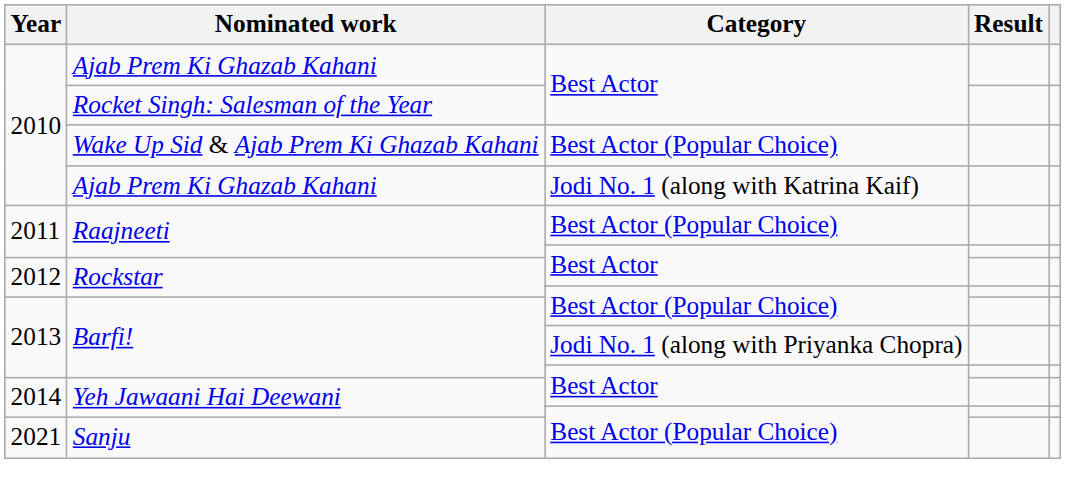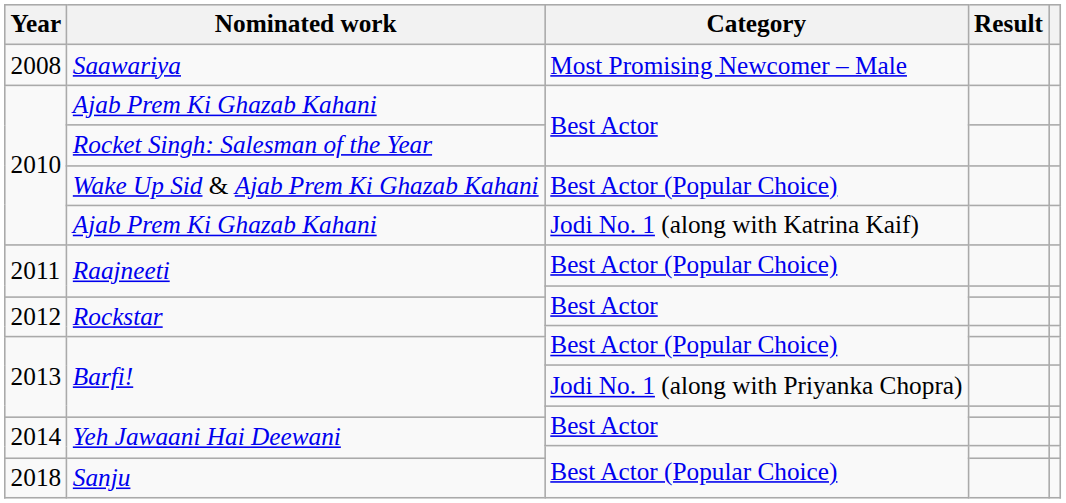 <table class="wikitable">
 <tr>
 <th scope="col">Year</th>
 <th scope="col">Nominated work</th>
 <th scope="col">Category</th>
 <th scope="col">Result</th>
 <th scope="col" class="unsortable"></th>
+</tr>
+<tr>
+<td>2008</td>
+<td><em><a href='#'>Saawariya</a></em></td>
+<td><a href='#'>Most Promising Newcomer – Male</a></td>
+<td></td>
+<td></td>
 </tr>
 <tr>
 <td rowspan="4">2010</td>
 <td><em><a href='#'>Ajab Prem Ki Ghazab Kahani</a></em></td>
 <td rowspan="2"><a href='#'>Best Actor</a></td>
 <td></td>
 <td></td>
 </tr>
 <tr>
 <td><em><a href='#'>Rocket Singh: Salesman of the Year</a></em></td>
 <td></td>
 <td></td>
 </tr>
 <tr>
 <td><em><a href='#'>Wake Up Sid</a></em> & <em><a href='#'>Ajab Prem Ki Ghazab Kahani</a></em></td>
 <td><a href='#'>Best Actor (Popular Choice)</a></td>
 <td></td>
 <td></td>
 </tr>
 <tr>
 <td><em><a href='#'>Ajab Prem Ki Ghazab Kahani</a></em></td>
 <td><a href='#'>Jodi No. 1</a> (along with Katrina Kaif)</td>
 <td></td>
 <td></td>
 </tr>
 <tr>
 <td rowspan="2">2011</td>
 <td rowspan="2"><em><a href='#'>Raajneeti</a></em></td>
 <td><a href='#'>Best Actor (Popular Choice)</a></td>
 <td></td>
 <td></td>
 </tr>
 <tr>
 <td rowspan="2"><a href='#'>Best Actor</a></td>
 <td></td>
 <td></td>
 </tr>
 <tr>
 <td rowspan="2">2012</td>
 <td rowspan="2"><em><a href='#'>Rockstar</a></em></td>
 <td></td>
 <td></td>
 </tr>
 <tr>
 <td rowspan="2"><a href='#'>Best Actor (Popular Choice)</a></td>
 <td></td>
 <td></td>
 </tr>
 <tr>
 <td rowspan="3">2013</td>
 <td rowspan="3"><em><a href='#'>Barfi!</a></em></td>
 <td></td>
 <td></td>
 </tr>
 <tr>
 <td><a href='#'>Jodi No. 1</a> (along with Priyanka Chopra)</td>
 <td></td>
 <td></td>
 </tr>
 <tr>
 <td rowspan="2"><a href='#'>Best Actor</a></td>
 <td></td>
 <td></td>
 </tr>
 <tr>
 <td rowspan="2">2014</td>
 <td rowspan="2"><em><a href='#'>Yeh Jawaani Hai Deewani</a></em></td>
 <td></td>
 <td></td>
 </tr>
 <tr>
 <td rowspan="2"><a href='#'>Best Actor (Popular Choice)</a></td>
 <td></td>
 <td></td>
 </tr>
 <tr>
-<td>2021</td>
+<td>2018</td>
 <td><em><a href='#'>Sanju</a></em></td>
 <td></td>
 <td></td>
 </tr>
 </table>
